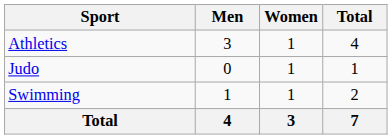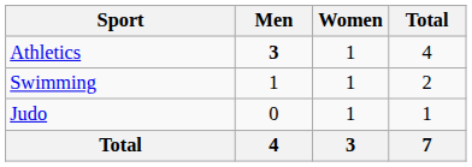 <table class="wikitable sortable" style="text-align:center;">
 <tr>
 <th width=180>Sport</th>
 <th width=55>Men</th>
 <th width=55>Women</th>
 <th width=55>Total</th>
 </tr>
 <tr>
 <td align=left><a href='#'>Athletics</a></td>
-<td>3</td>
+<td><strong>3</strong></td>
 <td>1</td>
 <td>4</td>
+</tr>
+<tr>
+<td align=left><a href='#'>Swimming</a></td>
+<td>1</td>
+<td>1</td>
+<td>2</td>
 </tr>
 <tr>
 <td align=left><a href='#'>Judo</a></td>
 <td>0</td>
 <td>1</td>
 <td>1</td>
 </tr>
 <tr>
-<td align=left><a href='#'>Swimming</a></td>
-<td>1</td>
-<td>1</td>
-<td>2</td>
-</tr>
-<tr>
 <th>Total</th>
 <th>4</th>
 <th>3</th>
 <th>7</th>
 </tr>
 </table>
